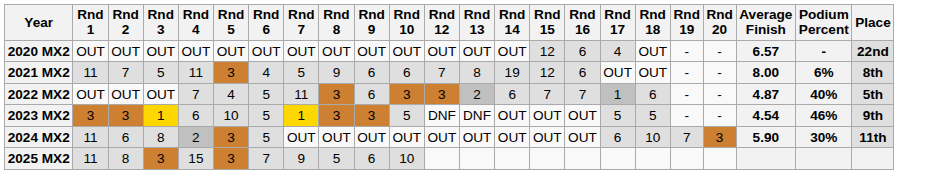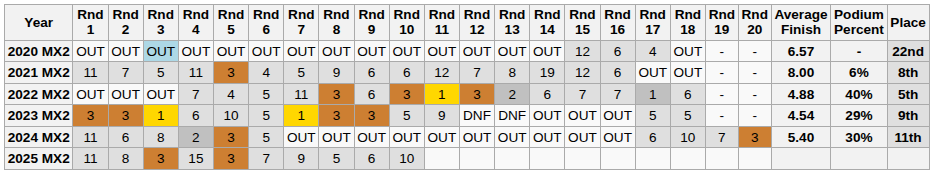 <table class="wikitable" style="font-size: 85%; text-align:center">
 <tr valign="top">
 <th valign="middle">Year</th>
 <th>Rnd<br>1</th>
 <th>Rnd<br>2</th>
 <th>Rnd<br>3</th>
 <th>Rnd<br>4</th>
 <th>Rnd<br>5</th>
 <th>Rnd<br>6</th>
 <th>Rnd<br>7</th>
 <th>Rnd<br>8</th>
 <th>Rnd<br>9</th>
 <th>Rnd<br>10</th>
+<th>Rnd<br>11</th>
 <th>Rnd<br>12</th>
 <th>Rnd<br>13</th>
 <th>Rnd<br>14</th>
 <th>Rnd<br>15</th>
 <th>Rnd<br>16</th>
 <th>Rnd<br>17</th>
 <th>Rnd<br>18</th>
 <th>Rnd<br>19</th>
 <th>Rnd<br>20</th>
 <th valign="middle">Average<br>Finish</th>
 <th valign="middle">Podium<br>Percent</th>
 <th valign="middle">Place</th>
 </tr>
 <tr>
 <th>2020 MX2</th>
 <td>OUT</td>
 <td>OUT</td>
+<td style="background: lightblue;">OUT</td>
 <td>OUT</td>
 <td>OUT</td>
 <td>OUT</td>
 <td>OUT</td>
 <td>OUT</td>
 <td>OUT</td>
 <td>OUT</td>
 <td>OUT</td>
 <td>OUT</td>
 <td>OUT</td>
 <td>OUT</td>
 <td style="background:#dfdfdf;">12</td>
 <td style="background:#dfdfdf;">6</td>
 <td style="background:#dfdfdf;">4</td>
 <td>OUT</td>
 <td>-</td>
 <td>-</td>
 <th>6.57</th>
 <th>-</th>
 <th style="background:#dfdfdf;">22nd</th>
 </tr>
 <tr>
 <th>2021 MX2</th>
 <td style="background:#dfdfdf;">11</td>
 <td style="background:#dfdfdf;">7</td>
 <td style="background:#dfdfdf;">5</td>
 <td style="background:#dfdfdf;">11</td>
 <td style="background:#cd7f32;">3</td>
 <td style="background:#dfdfdf;">4</td>
 <td style="background:#dfdfdf;">5</td>
 <td style="background:#dfdfdf;">9</td>
 <td style="background:#dfdfdf;">6</td>
 <td style="background:#dfdfdf;">6</td>
+<td style="background:#dfdfdf;">12</td>
 <td style="background:#dfdfdf;">7</td>
 <td style="background:#dfdfdf;">8</td>
 <td style="background:#dfdfdf;">19</td>
 <td style="background:#dfdfdf;">12</td>
 <td style="background:#dfdfdf;">6</td>
 <td>OUT</td>
 <td>OUT</td>
 <td>-</td>
 <td>-</td>
 <th>8.00</th>
 <th>6%</th>
 <th style="background:#dfdfdf;">8th</th>
 </tr>
 <tr>
 <th>2022 MX2</th>
 <td>OUT</td>
 <td>OUT</td>
 <td>OUT</td>
 <td style="background:#dfdfdf;">7</td>
 <td style="background:#dfdfdf;">4</td>
 <td style="background:#dfdfdf;">5</td>
 <td style="background:#dfdfdf;">11</td>
 <td style="background:#cd7f32;">3</td>
 <td style="background:#dfdfdf;">6</td>
 <td style="background:#cd7f32;">3</td>
+<td style="background:gold;">1</td>
 <td style="background:#cd7f32;">3</td>
 <td style="background:silver;">2</td>
 <td style="background:#dfdfdf;">6</td>
 <td style="background:#dfdfdf;">7</td>
 <td style="background:#dfdfdf;">7</td>
 <td style="background:silver;">1</td>
 <td style="background:#dfdfdf;">6</td>
 <td>-</td>
 <td>-</td>
-<th>4.87</th>
+<th>4.88</th>
 <th>40%</th>
 <th style="background:#dfdfdf;">5th</th>
 </tr>
 <tr>
 <th>2023 MX2</th>
 <td style="background:#cd7f32;">3</td>
 <td style="background:#cd7f32;">3</td>
 <td style="background:gold;">1</td>
 <td style="background:#dfdfdf;">6</td>
 <td style="background:#dfdfdf;">10</td>
 <td style="background:#dfdfdf;">5</td>
 <td style="background:gold;">1</td>
 <td style="background:#cd7f32;">3</td>
 <td style="background:#cd7f32;">3</td>
 <td style="background:#dfdfdf;">5</td>
+<td style="background:#dfdfdf;">9</td>
 <td>DNF</td>
 <td>DNF</td>
 <td>OUT</td>
 <td>OUT</td>
 <td>OUT</td>
 <td style="background:#dfdfdf;">5</td>
 <td style="background:#dfdfdf;">5</td>
 <td>-</td>
 <td>-</td>
 <th>4.54</th>
-<th>46%</th>
+<th>29%</th>
 <th style="background:#dfdfdf;">9th</th>
 </tr>
 <tr>
 <th>2024 MX2</th>
 <td style="background:#dfdfdf;">11</td>
 <td style="background:#dfdfdf;">6</td>
 <td style="background:#dfdfdf;">8</td>
 <td style="background:silver;">2</td>
 <td style="background:#cd7f32;">3</td>
 <td style="background:#dfdfdf;">5</td>
 <td>OUT</td>
 <td>OUT</td>
 <td>OUT</td>
 <td>OUT</td>
 <td>OUT</td>
 <td>OUT</td>
 <td>OUT</td>
 <td>OUT</td>
 <td>OUT</td>
+<td>OUT</td>
 <td style="background:#dfdfdf;">6</td>
 <td style="background:#dfdfdf;">10</td>
 <td style="background:#dfdfdf;">7</td>
 <td style="background:#cd7f32;">3</td>
-<th>5.90</th>
+<th>5.40</th>
 <th>30%</th>
 <th style="background:#dfdfdf;">11th</th>
 </tr>
 <tr>
 <th>2025 MX2</th>
 <td style="background:#dfdfdf;">11</td>
 <td style="background:#dfdfdf;">8</td>
 <td style="background:#cd7f32;">3</td>
 <td style="background:#dfdfdf;">15</td>
 <td style="background:#cd7f32;">3</td>
 <td style="background:#dfdfdf;">7</td>
 <td style="background:#dfdfdf;">9</td>
 <td style="background:#dfdfdf;">5</td>
 <td style="background:#dfdfdf;">6</td>
 <td style="background:#dfdfdf;">10</td>
 <td></td>
 <td></td>
 <td></td>
 <td></td>
 <td></td>
 <td></td>
 <td></td>
 <td></td>
 <td></td>
+<td></td>
 <th></th>
 <th></th>
 <th></th>
 </tr>
 </table>
